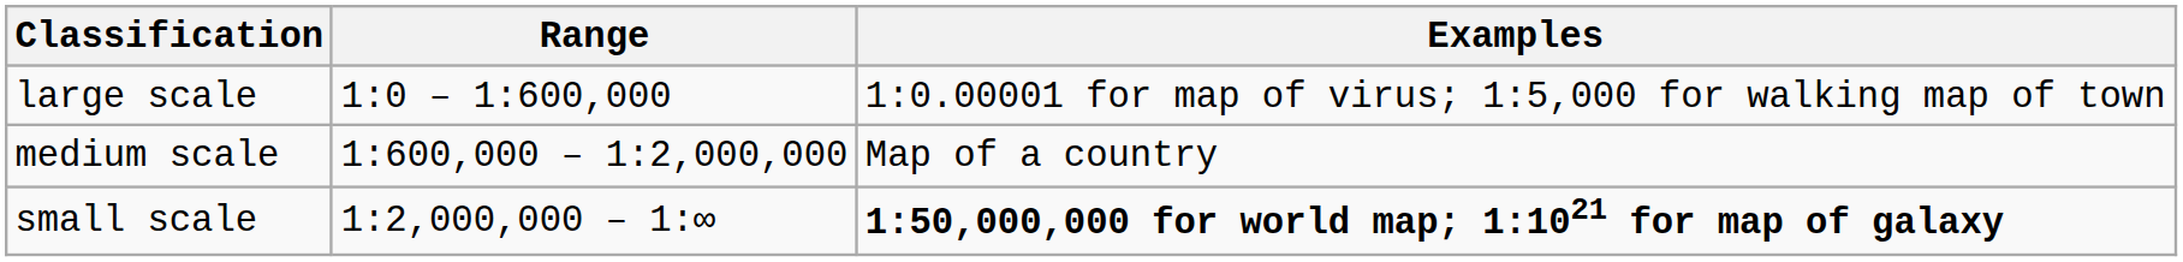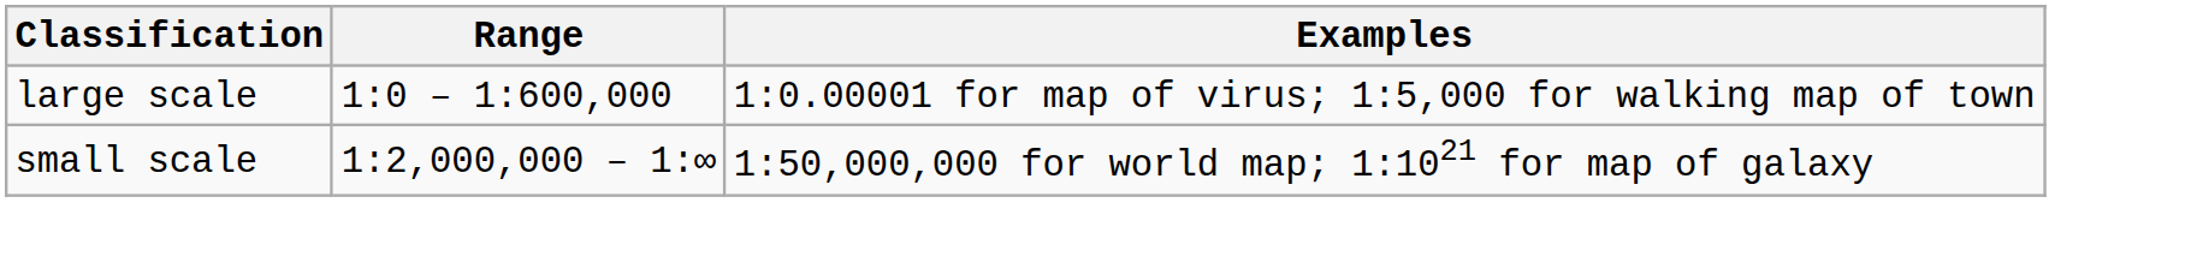 <table class="wikitable">
 <tr>
 <th>Classification</th>
 <th>Range</th>
 <th>Examples</th>
 </tr>
 <tr>
 <td>large scale</td>
 <td>1:0 – 1:600,000</td>
 <td>1:0.00001 for map of virus; 1:5,000 for walking map of town</td>
 </tr>
 <tr>
-<td>medium scale</td>
-<td>1:600,000 – 1:2,000,000</td>
-<td>Map of a country</td>
-</tr>
-<tr>
 <td>small scale</td>
 <td>1:2,000,000 – 1:∞</td>
-<td><strong>1:50,000,000 for world map; 1:10<sup>21</sup> for map of galaxy</strong></td>
+<td>1:50,000,000 for world map; 1:10<sup>21</sup> for map of galaxy</td>
 </tr>
 </table>
